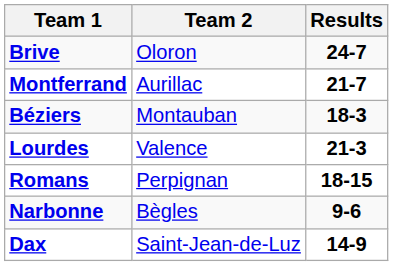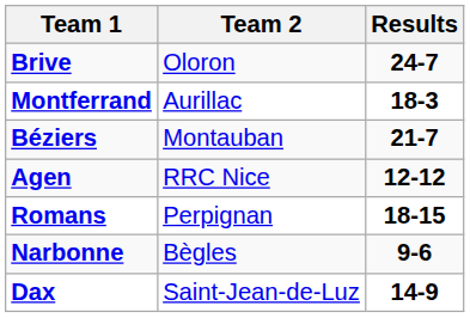 <table class="wikitable">
 <tr>
 <th>Team 1</th>
 <th>Team 2</th>
 <th>Results</th>
 </tr>
 <tr>
 <td><strong><a href='#'>Brive</a></strong></td>
 <td><a href='#'>Oloron</a></td>
 <td align="center"><strong>24-7</strong></td>
 </tr>
 <tr bgcolor="white">
 <td><strong><a href='#'>Montferrand</a></strong></td>
 <td><a href='#'>Aurillac</a></td>
-<td align="center"><strong>21-7</strong></td>
+<td align="center"><strong>18-3</strong></td>
 </tr>
 <tr>
 <td><strong><a href='#'>Béziers</a></strong></td>
 <td><a href='#'>Montauban</a></td>
-<td align="center"><strong>18-3</strong></td>
+<td align="center"><strong>21-7</strong></td>
 </tr>
-<tr bgcolor="white">
-<td><strong><a href='#'>Lourdes</a></strong></td>
-<td><a href='#'>Valence</a></td>
-<td align="center"><strong>21-3</strong></td>
+<tr>
+<td><strong><a href='#'>Agen</a></strong></td>
+<td><a href='#'>RRC Nice</a></td>
+<td align="center"><strong>12-12</strong></td>
 </tr>
 <tr bgcolor="white">
 <td><strong><a href='#'>Romans</a></strong></td>
 <td><a href='#'>Perpignan</a></td>
 <td align="center"><strong>18-15</strong></td>
 </tr>
 <tr>
 <td><strong><a href='#'>Narbonne</a></strong></td>
 <td><a href='#'>Bègles</a></td>
 <td align="center"><strong>9-6</strong></td>
 </tr>
 <tr bgcolor="white">
 <td><strong><a href='#'>Dax</a></strong></td>
 <td><a href='#'>Saint-Jean-de-Luz</a></td>
 <td align="center"><strong>14-9</strong></td>
 </tr>
 </table>
